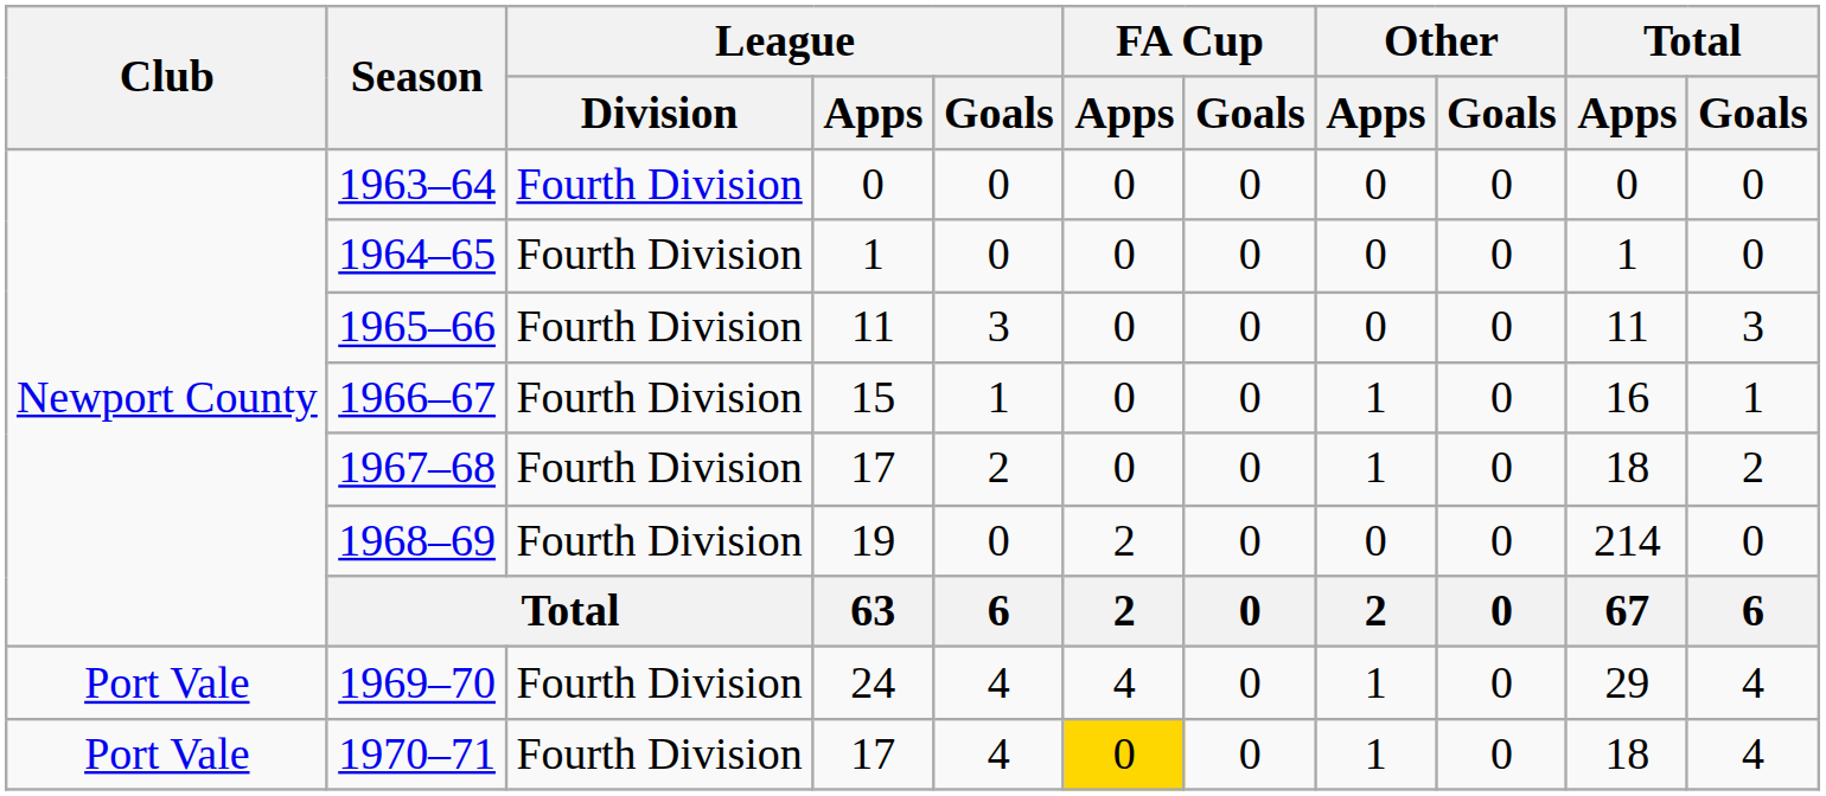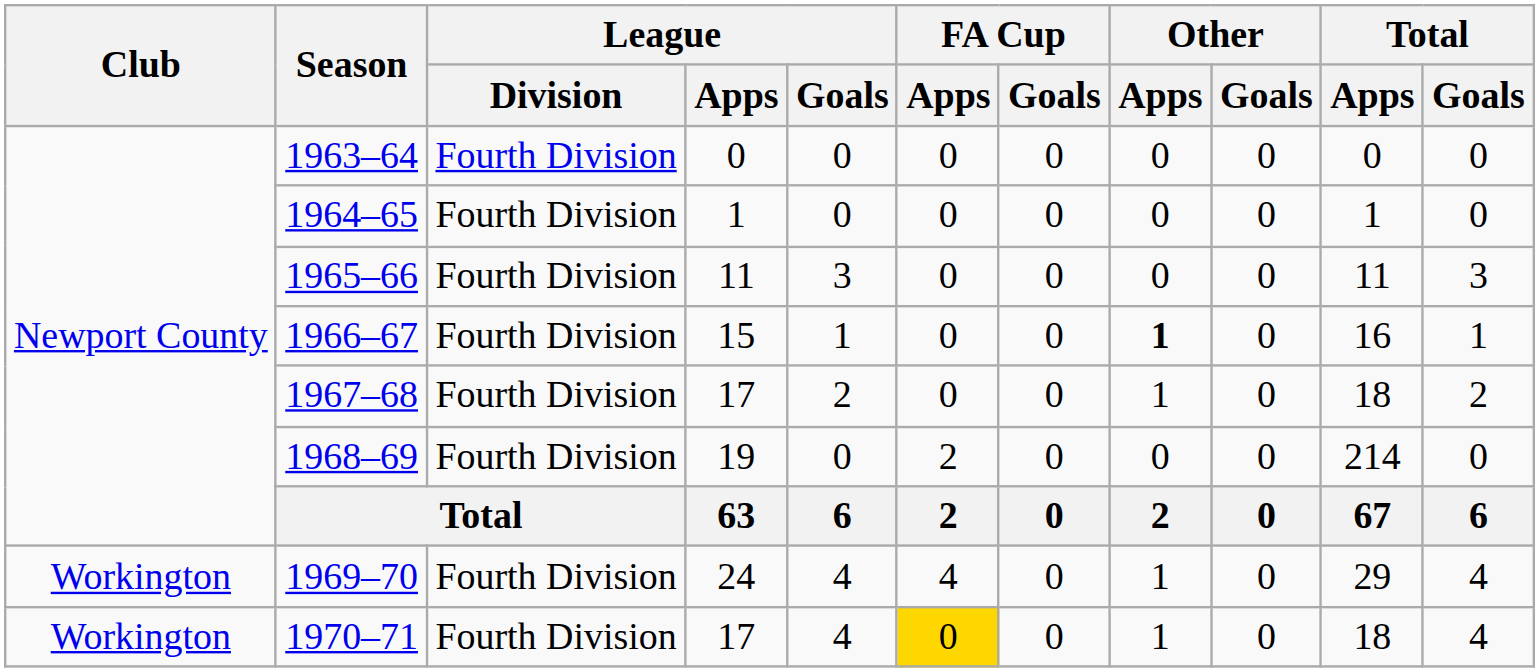 <table class="wikitable" style="text-align: center;">
 <tr>
 <th rowspan="2">Club</th>
 <th rowspan="2">Season</th>
 <th colspan="3">League</th>
 <th colspan="2">FA Cup</th>
 <th colspan="2">Other</th>
 <th colspan="2">Total</th>
 </tr>
 <tr>
 <th>Division</th>
 <th>Apps</th>
 <th>Goals</th>
 <th>Apps</th>
 <th>Goals</th>
 <th>Apps</th>
 <th>Goals</th>
 <th>Apps</th>
 <th>Goals</th>
 </tr>
 <tr>
 <td rowspan="7"><a href='#'>Newport County</a></td>
 <td><a href='#'>1963–64</a></td>
 <td><a href='#'>Fourth Division</a></td>
 <td>0</td>
 <td>0</td>
 <td>0</td>
 <td>0</td>
 <td>0</td>
 <td>0</td>
 <td>0</td>
 <td>0</td>
 </tr>
 <tr>
 <td><a href='#'>1964–65</a></td>
 <td>Fourth Division</td>
 <td>1</td>
 <td>0</td>
 <td>0</td>
 <td>0</td>
 <td>0</td>
 <td>0</td>
 <td>1</td>
 <td>0</td>
 </tr>
 <tr>
 <td><a href='#'>1965–66</a></td>
 <td>Fourth Division</td>
 <td>11</td>
 <td>3</td>
 <td>0</td>
 <td>0</td>
 <td>0</td>
 <td>0</td>
 <td>11</td>
 <td>3</td>
 </tr>
 <tr>
 <td><a href='#'>1966–67</a></td>
 <td>Fourth Division</td>
 <td>15</td>
 <td>1</td>
 <td>0</td>
 <td>0</td>
-<td>1</td>
+<td><strong>1</strong></td>
 <td>0</td>
 <td>16</td>
 <td>1</td>
 </tr>
 <tr>
 <td><a href='#'>1967–68</a></td>
 <td>Fourth Division</td>
 <td>17</td>
 <td>2</td>
 <td>0</td>
 <td>0</td>
 <td>1</td>
 <td>0</td>
 <td>18</td>
 <td>2</td>
 </tr>
 <tr>
 <td><a href='#'>1968–69</a></td>
 <td>Fourth Division</td>
 <td>19</td>
 <td>0</td>
 <td>2</td>
 <td>0</td>
 <td>0</td>
 <td>0</td>
 <td>214</td>
 <td>0</td>
 </tr>
 <tr>
 <th colspan="2">Total</th>
 <th>63</th>
 <th>6</th>
 <th>2</th>
 <th>0</th>
 <th>2</th>
 <th>0</th>
 <th>67</th>
 <th>6</th>
 </tr>
 <tr>
-<td><a href='#'>Port Vale</a></td>
+<td><a href='#'>Workington</a></td>
 <td><a href='#'>1969–70</a></td>
 <td>Fourth Division</td>
 <td>24</td>
 <td>4</td>
 <td>4</td>
 <td>0</td>
 <td>1</td>
 <td>0</td>
 <td>29</td>
 <td>4</td>
 </tr>
 <tr>
-<td><a href='#'>Port Vale</a></td>
+<td><a href='#'>Workington</a></td>
 <td><a href='#'>1970–71</a></td>
 <td>Fourth Division</td>
 <td>17</td>
 <td>4</td>
 <td style="background: gold;">0</td>
 <td>0</td>
 <td>1</td>
 <td>0</td>
 <td>18</td>
 <td>4</td>
 </tr>
 </table>
